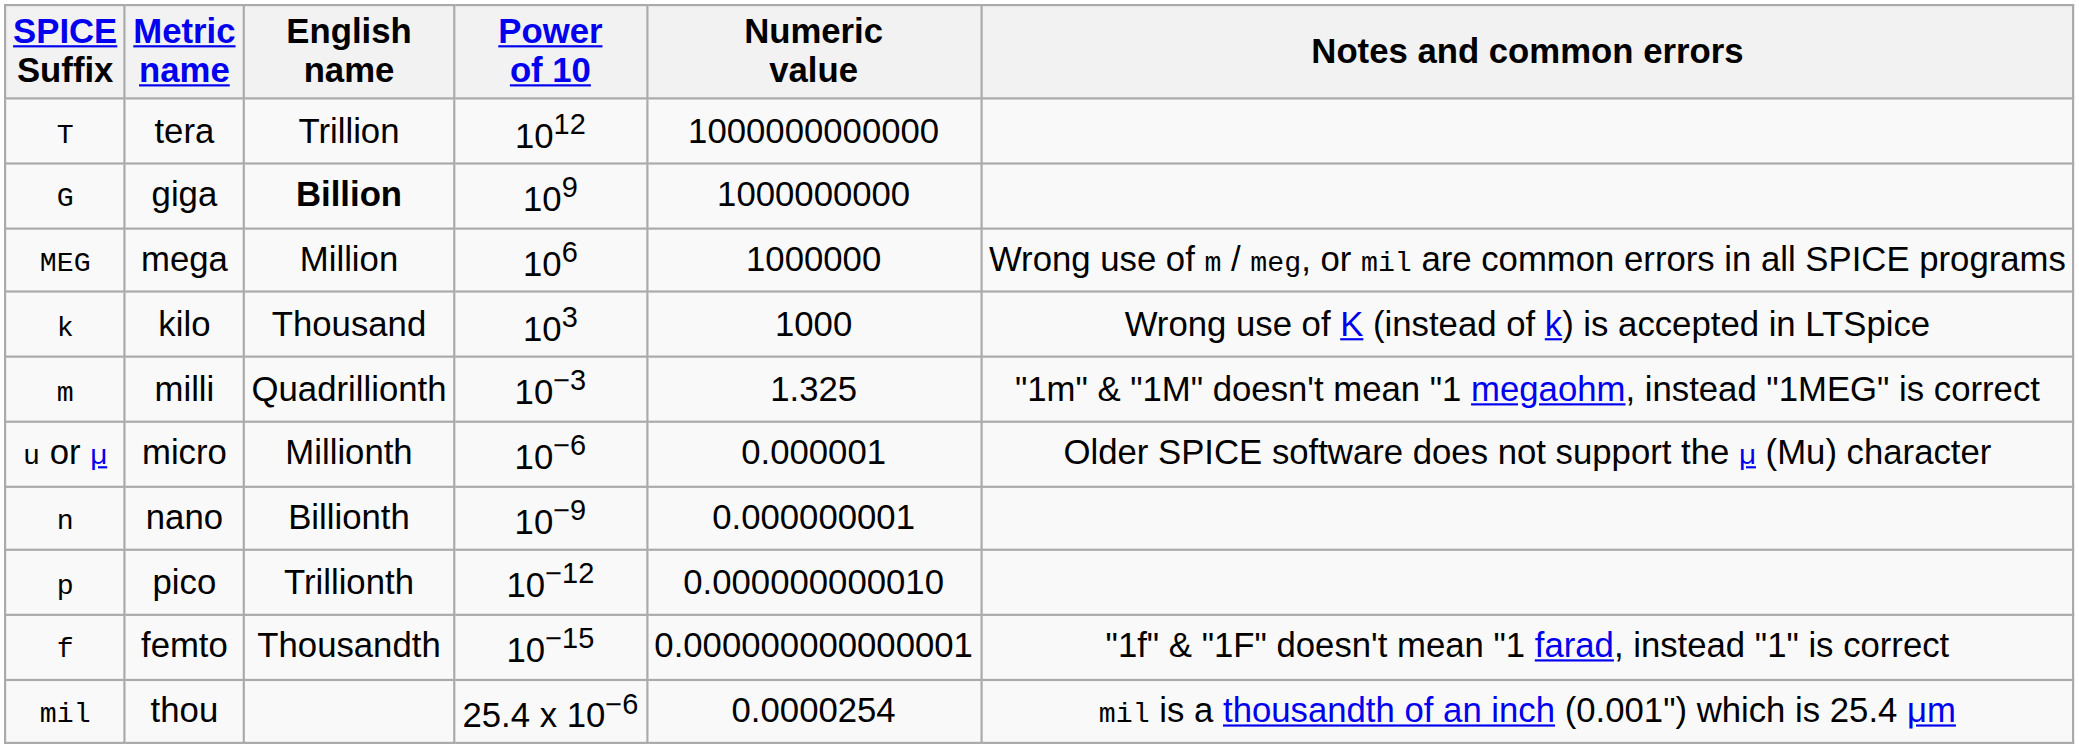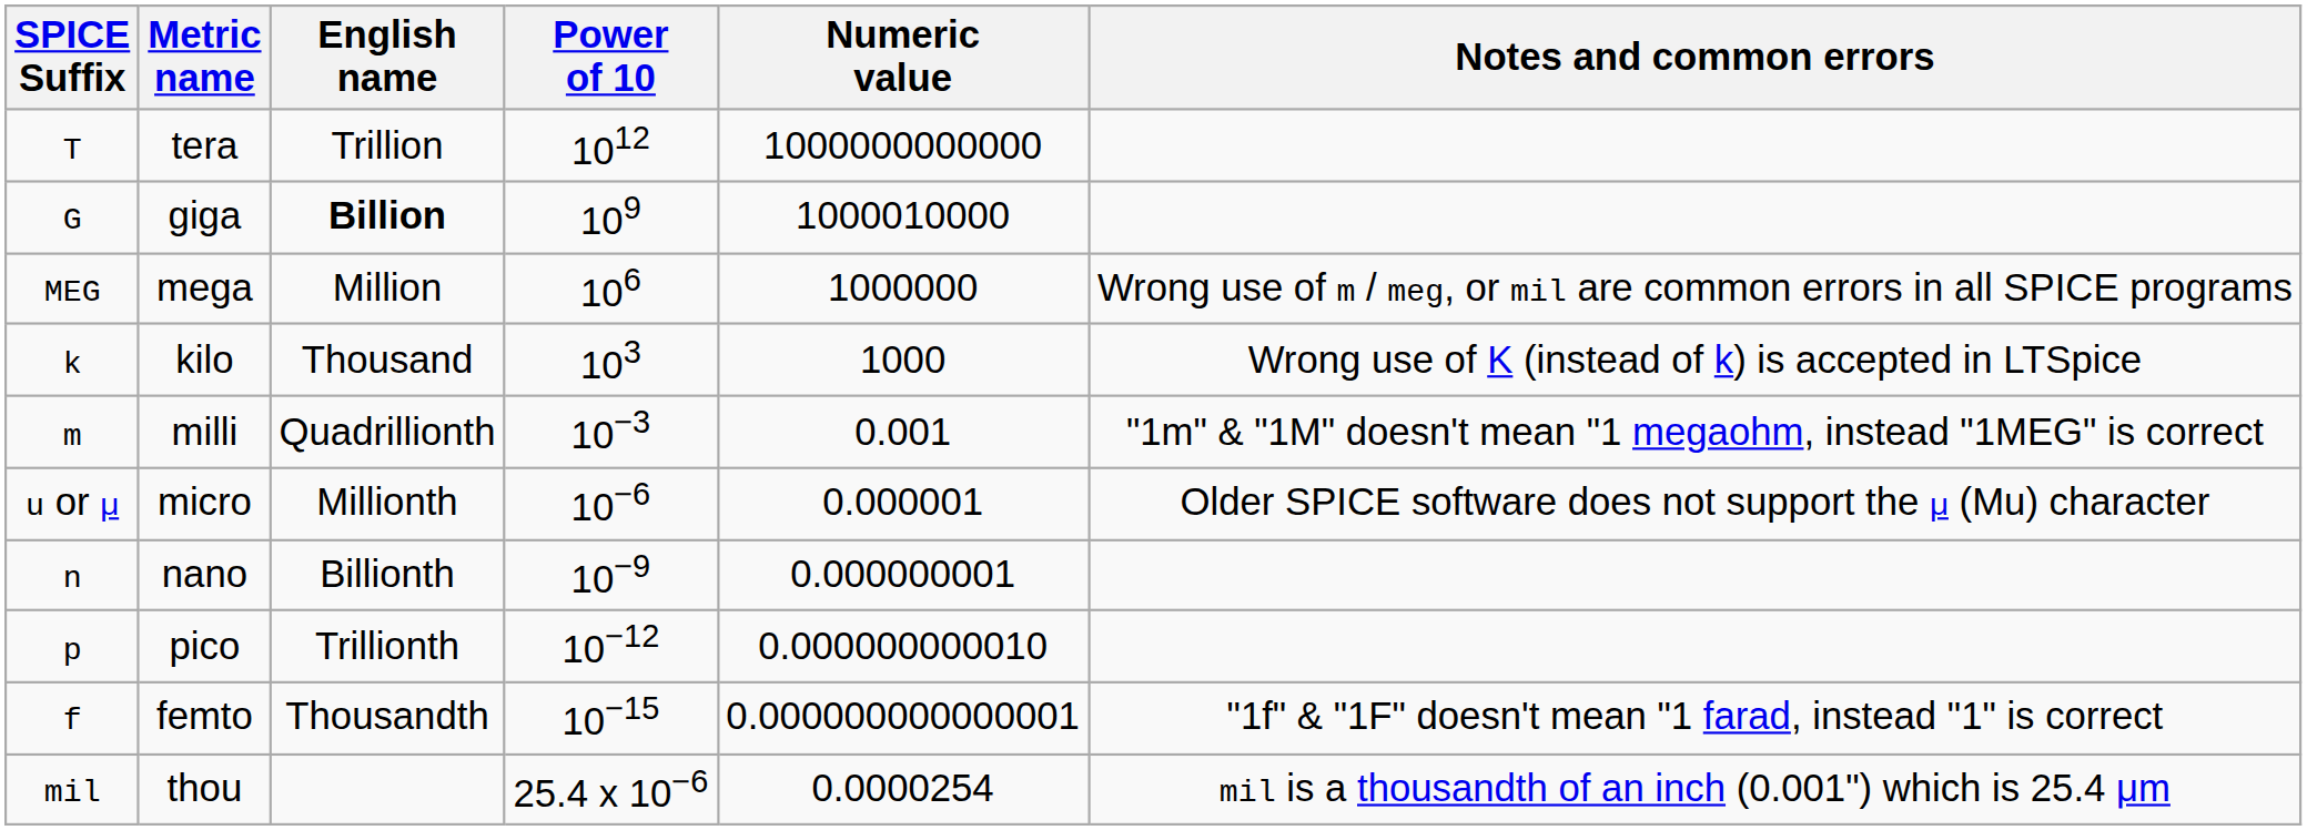 <table class="wikitable sortable" style="text-align: center;">
 <tr>
 <th><a href='#'>SPICE</a><br>Suffix</th>
 <th><a href='#'>Metric<br>name</a></th>
 <th>English<br>name</th>
 <th><a href='#'>Power<br>of 10</a></th>
 <th>Numeric<br>value</th>
 <th>Notes and common errors</th>
 </tr>
 <tr>
 <td><code>T</code></td>
 <td>tera</td>
 <td>Trillion</td>
 <td>10<sup>12</sup></td>
 <td>1000000000000</td>
 <td></td>
 </tr>
 <tr>
 <td><code>G</code></td>
 <td>giga</td>
 <td><strong>Billion</strong></td>
 <td>10<sup>9</sup></td>
-<td>1000000000</td>
+<td>1000010000</td>
 <td></td>
 </tr>
 <tr>
 <td><code>MEG</code></td>
 <td>mega</td>
 <td>Million</td>
 <td>10<sup>6</sup></td>
 <td>1000000</td>
 <td>Wrong use of <code>m</code> / <code>meg</code>, or <code>mil</code> are common errors in all SPICE programs</td>
 </tr>
 <tr>
 <td><code>k</code></td>
 <td>kilo</td>
 <td>Thousand</td>
 <td>10<sup>3</sup></td>
 <td>1000</td>
 <td>Wrong use of <a href='#'>K</a> (instead of <a href='#'>k</a>) is accepted in LTSpice</td>
 </tr>
 <tr>
 <td><code>m</code></td>
 <td>milli</td>
 <td>Quadrillionth</td>
 <td>10<sup>−3</sup></td>
-<td>1.325</td>
+<td>0.001</td>
 <td>"1m" & "1M" doesn't mean "1 <a href='#'>megaohm</a>, instead "1MEG" is correct</td>
 </tr>
 <tr>
 <td><code>u</code> or <code><a href='#'>µ</a></code></td>
 <td>micro</td>
 <td>Millionth</td>
 <td>10<sup>−6</sup></td>
 <td>0.000001</td>
 <td>Older SPICE software does not support the <code><a href='#'>µ</a></code> (Mu) character</td>
 </tr>
 <tr>
 <td><code>n</code></td>
 <td>nano</td>
 <td>Billionth</td>
 <td>10<sup>−9</sup></td>
 <td>0.000000001</td>
 <td></td>
 </tr>
 <tr>
 <td><code>p</code></td>
 <td>pico</td>
 <td>Trillionth</td>
 <td>10<sup>−12</sup></td>
 <td>0.000000000010</td>
 <td></td>
 </tr>
 <tr>
 <td><code>f</code></td>
 <td>femto</td>
 <td>Thousandth</td>
 <td>10<sup>−15</sup></td>
 <td>0.000000000000001</td>
 <td>"1f" & "1F" doesn't mean "1 <a href='#'>farad</a>, instead "1" is correct</td>
 </tr>
 <tr>
 <td><code>mil</code></td>
 <td>thou</td>
 <td></td>
 <td>25.4 x 10<sup>−6</sup></td>
 <td>0.0000254</td>
 <td><code>mil</code> is a <a href='#'>thousandth of an inch</a> (0.001") which is 25.4 <a href='#'>μm</a></td>
 </tr>
 </table>
